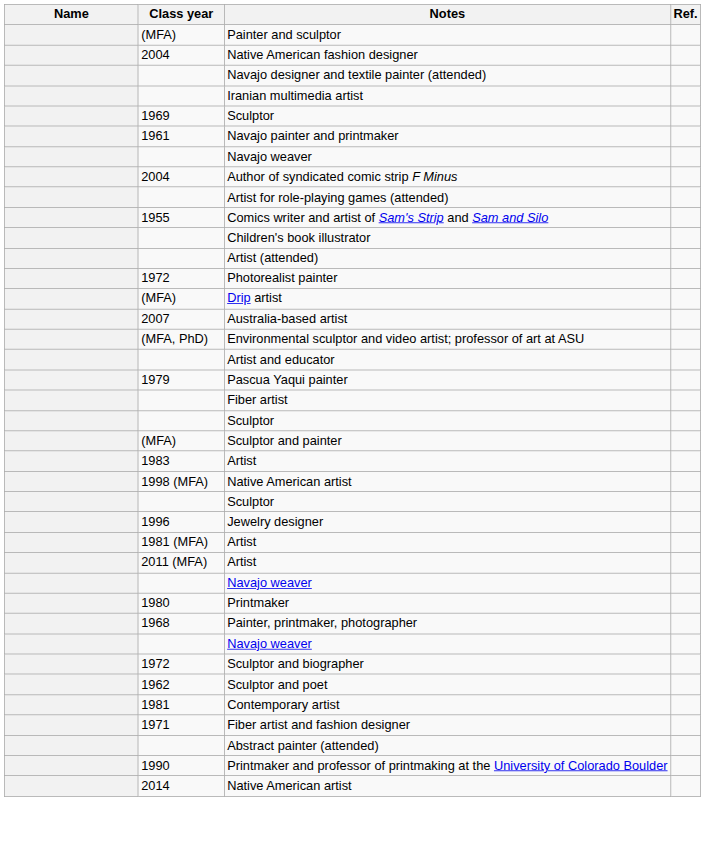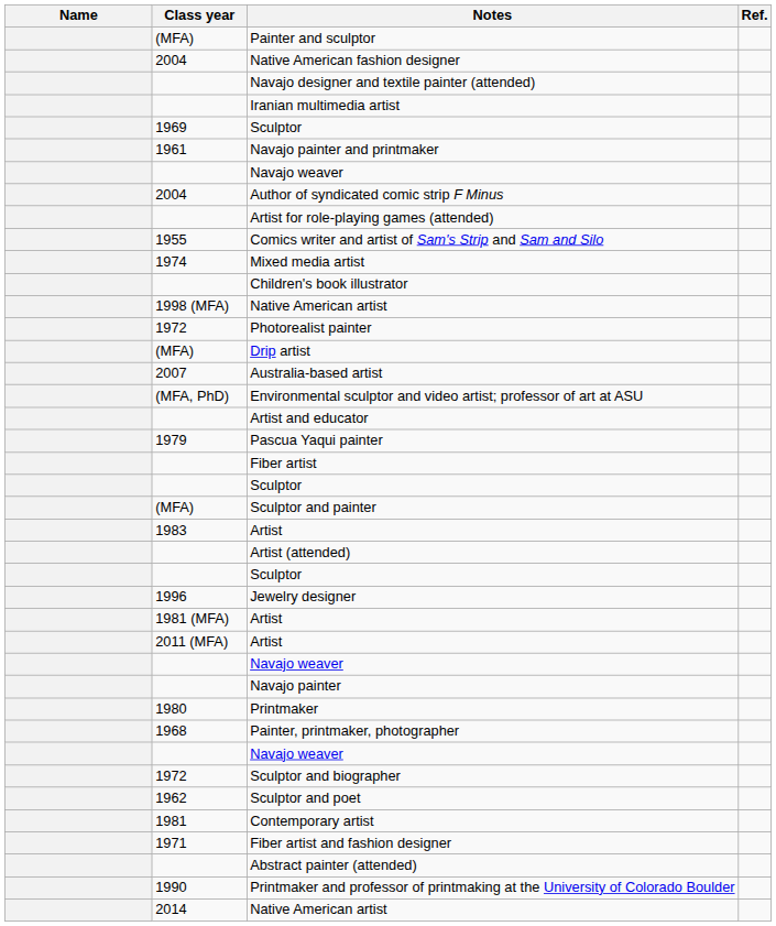 <table class="wikitable sortable">
 <tr>
 <th scope = "col" width="160">Name</th>
 <th scope = "col" width="100">Class year</th>
 <th scope = "col" width="*" class="unsortable">Notes</th>
 <th scope = "col" width="*" class="unsortable">Ref.</th>
 </tr>
 <tr>
 <th scope = "row"></th>
 <td>(MFA)</td>
 <td>Painter and sculptor</td>
 <td></td>
 </tr>
 <tr>
 <th scope = "row"></th>
 <td>2004</td>
 <td>Native American fashion designer</td>
 <td></td>
 </tr>
 <tr>
 <th scope = "row"></th>
 <td></td>
 <td>Navajo designer and textile painter (attended)</td>
 <td></td>
 </tr>
 <tr>
 <th scope = "row"></th>
 <td></td>
 <td>Iranian multimedia artist</td>
 <td></td>
 </tr>
 <tr>
 <th scope = "row"></th>
 <td>1969 </td>
 <td>Sculptor</td>
 <td></td>
 </tr>
 <tr>
 <th scope = "row"></th>
 <td>1961</td>
 <td>Navajo painter and printmaker</td>
 <td></td>
 </tr>
 <tr>
 <th scope = "row"></th>
 <td></td>
 <td>Navajo weaver</td>
 <td></td>
 </tr>
 <tr>
 <th scope = "row"></th>
 <td>2004</td>
 <td>Author of syndicated comic strip <em>F Minus</em></td>
 <td></td>
 </tr>
 <tr>
 <th scope = "row"></th>
 <td></td>
 <td>Artist for role-playing games (attended)</td>
 <td></td>
 </tr>
 <tr>
 <th scope = "row"></th>
 <td>1955</td>
 <td>Comics writer and artist of <em><a href='#'>Sam's Strip</a></em> and <em><a href='#'>Sam and Silo</a></em></td>
 <td></td>
 </tr>
 <tr>
 <th scope = "row"></th>
+<td>1974 </td>
+<td>Mixed media artist</td>
+<td></td>
+</tr>
+<tr>
+<th scope = "row"></th>
 <td></td>
 <td>Children's book illustrator</td>
 <td></td>
 </tr>
 <tr>
 <th scope = "row"></th>
-<td></td>
-<td>Artist (attended)</td>
+<td>1998 (MFA)</td>
+<td>Native American artist</td>
 <td></td>
 </tr>
 <tr>
 <th scope = "row"></th>
 <td>1972</td>
 <td>Photorealist painter</td>
 <td></td>
 </tr>
 <tr>
 <th scope = "row"></th>
 <td>(MFA)</td>
 <td><a href='#'>Drip</a> artist</td>
 <td></td>
 </tr>
 <tr>
 <th scope = "row"></th>
 <td>2007</td>
 <td>Australia-based artist</td>
 <td></td>
 </tr>
 <tr>
 <th scope = "row"></th>
 <td>(MFA, PhD)</td>
 <td>Environmental sculptor and video artist; professor of art at ASU</td>
 <td></td>
 </tr>
 <tr>
 <th scope = "row"></th>
 <td></td>
 <td>Artist and educator</td>
 <td></td>
 </tr>
 <tr>
 <th scope = "row"></th>
 <td>1979</td>
 <td>Pascua Yaqui painter</td>
 <td></td>
 </tr>
 <tr>
 <th scope = "row"></th>
 <td></td>
 <td>Fiber artist</td>
 <td></td>
 </tr>
 <tr>
 <th scope = "row"></th>
 <td></td>
 <td>Sculptor</td>
 <td></td>
 </tr>
 <tr>
 <th scope = "row"></th>
 <td>(MFA)</td>
 <td>Sculptor and painter</td>
 <td></td>
 </tr>
 <tr>
 <th scope = "row"></th>
 <td>1983</td>
 <td>Artist</td>
 <td></td>
 </tr>
 <tr>
 <th scope = "row"></th>
-<td>1998 (MFA)</td>
-<td>Native American artist</td>
+<td></td>
+<td>Artist (attended)</td>
 <td></td>
 </tr>
 <tr>
 <th scope = "row"></th>
 <td></td>
 <td>Sculptor</td>
 <td></td>
 </tr>
 <tr>
 <th scope = "row"></th>
 <td>1996</td>
 <td>Jewelry designer</td>
 <td></td>
 </tr>
 <tr>
 <th scope = "row"></th>
 <td>1981 (MFA)</td>
 <td>Artist</td>
 <td></td>
 </tr>
 <tr>
 <th scope = "row"></th>
 <td>2011 (MFA)</td>
 <td>Artist</td>
 <td></td>
 </tr>
 <tr>
 <th scope = "row"></th>
 <td></td>
 <td><a href='#'>Navajo weaver</a></td>
+<td></td>
+</tr>
+<tr>
+<th scope = "row"></th>
+<td></td>
+<td>Navajo painter</td>
 <td></td>
 </tr>
 <tr>
 <th scope = "row"></th>
 <td>1980</td>
 <td>Printmaker</td>
 <td></td>
 </tr>
 <tr>
 <th scope = "row"></th>
 <td>1968 </td>
 <td>Painter, printmaker, photographer</td>
 <td></td>
 </tr>
 <tr>
 <th scope = "row"></th>
 <td></td>
 <td><a href='#'>Navajo weaver</a></td>
 <td></td>
 </tr>
 <tr>
 <th scope = "row"></th>
 <td>1972</td>
 <td>Sculptor and biographer</td>
 <td></td>
 </tr>
 <tr>
 <th scope = "row"></th>
 <td>1962 </td>
 <td>Sculptor and poet</td>
 <td></td>
 </tr>
 <tr>
 <th scope = "row"></th>
 <td>1981</td>
 <td>Contemporary artist</td>
 <td></td>
 </tr>
 <tr>
 <th scope = "row"></th>
 <td>1971</td>
 <td>Fiber artist and fashion designer</td>
 <td></td>
 </tr>
 <tr>
 <th scope = "row"></th>
 <td></td>
 <td>Abstract painter (attended)</td>
 <td></td>
 </tr>
 <tr>
 <th scope = "row"></th>
 <td>1990</td>
 <td>Printmaker and professor of printmaking at the <a href='#'>University of Colorado Boulder</a></td>
 <td></td>
 </tr>
 <tr>
 <th scope = "row"></th>
 <td>2014</td>
 <td>Native American artist</td>
 <td></td>
 </tr>
 </table>
